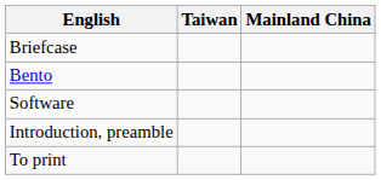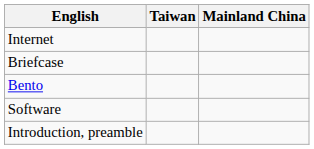 <table class="wikitable">
 <tr>
 <th>English</th>
 <th>Taiwan</th>
 <th>Mainland China</th>
+</tr>
+<tr>
+<td>Internet</td>
+<td></td>
+<td></td>
 </tr>
 <tr>
 <td>Briefcase</td>
 <td></td>
 <td></td>
 </tr>
 <tr>
 <td><a href='#'>Bento</a></td>
 <td></td>
 <td></td>
 </tr>
 <tr>
 <td>Software</td>
 <td></td>
 <td></td>
 </tr>
 <tr>
 <td>Introduction, preamble</td>
 <td></td>
 <td></td>
 </tr>
-<tr>
-<td>To print</td>
-<td></td>
-<td></td>
-</tr>
 </table>
